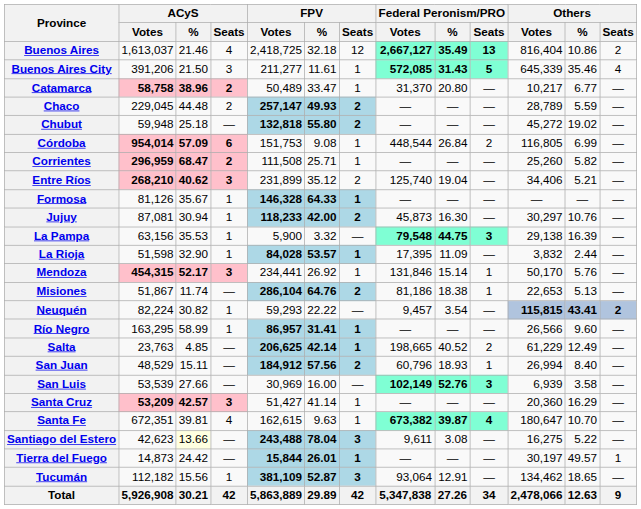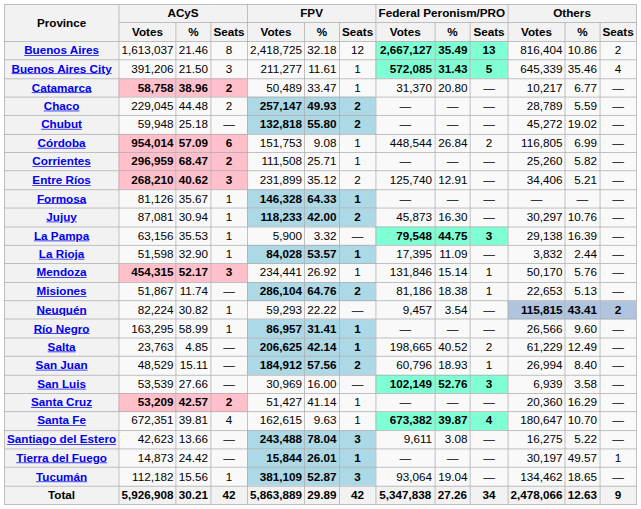 <table class="wikitable sortable plainrowheaders" style="text-align:right;">
 <tr>
 <th rowspan=2>Province</th>
 <th colspan=3>ACyS</th>
 <th colspan=3>FPV</th>
 <th colspan=3>Federal Peronism/PRO</th>
 <th colspan=3>Others</th>
 </tr>
 <tr>
 <th>Votes</th>
 <th>%</th>
 <th>Seats</th>
 <th>Votes</th>
 <th>%</th>
 <th>Seats</th>
 <th>Votes</th>
 <th>%</th>
 <th>Seats</th>
 <th>Votes</th>
 <th>%</th>
 <th>Seats</th>
 </tr>
 <tr>
 <th scope=row><a href='#'>Buenos Aires</a></th>
 <td>1,613,037</td>
 <td>21.46</td>
-<td align=center>4</td>
+<td align=center>8</td>
 <td>2,418,725</td>
 <td>32.18</td>
 <td align=center>12</td>
 <td bgcolor=Aquamarine><strong>2,667,127</strong></td>
 <td bgcolor=Aquamarine><strong>35.49</strong></td>
 <td bgcolor=Aquamarine align=center><strong>13</strong></td>
 <td>816,404</td>
 <td>10.86</td>
 <td align=center>2</td>
 </tr>
 <tr>
 <th scope=row><a href='#'>Buenos Aires City</a></th>
 <td>391,206</td>
 <td>21.50</td>
 <td align=center>3</td>
 <td>211,277</td>
 <td>11.61</td>
 <td align=center>1</td>
 <td bgcolor=Aquamarine><strong>572,085</strong></td>
 <td bgcolor=Aquamarine><strong>31.43</strong></td>
 <td bgcolor=Aquamarine align=center><strong>5</strong></td>
 <td>645,339</td>
 <td>35.46</td>
 <td align=center>4</td>
 </tr>
 <tr>
 <th scope=row><a href='#'>Catamarca</a></th>
 <td bgcolor=pink><strong>58,758</strong></td>
 <td bgcolor=pink><strong>38.96</strong></td>
 <td bgcolor=pink align=center><strong>2</strong></td>
 <td>50,489</td>
 <td>33.47</td>
 <td align=center>1</td>
 <td>31,370</td>
 <td>20.80</td>
 <td align=center>—</td>
 <td>10,217</td>
 <td>6.77</td>
 <td align=center>—</td>
 </tr>
 <tr>
 <th scope=row><a href='#'>Chaco</a></th>
 <td>229,045</td>
 <td>44.48</td>
 <td align=center>2</td>
 <td bgcolor=lightblue><strong>257,147</strong></td>
 <td bgcolor=lightblue><strong>49.93</strong></td>
 <td bgcolor=lightblue align=center><strong>2</strong></td>
 <td align=center>—</td>
 <td align=center>—</td>
 <td align=center>—</td>
 <td>28,789</td>
 <td>5.59</td>
 <td align=center>—</td>
 </tr>
 <tr>
 <th scope=row><a href='#'>Chubut</a></th>
 <td>59,948</td>
 <td>25.18</td>
 <td align=center>—</td>
 <td bgcolor=lightblue><strong>132,818</strong></td>
 <td bgcolor=lightblue><strong>55.80</strong></td>
 <td bgcolor=lightblue align=center><strong>2</strong></td>
 <td align=center>—</td>
 <td align=center>—</td>
 <td align=center>—</td>
 <td>45,272</td>
 <td>19.02</td>
 <td align=center>—</td>
 </tr>
 <tr>
 <th scope=row><a href='#'>Córdoba</a></th>
 <td bgcolor=pink><strong>954,014</strong></td>
 <td bgcolor=pink><strong>57.09</strong></td>
 <td bgcolor=pink align=center><strong>6</strong></td>
 <td>151,753</td>
 <td>9.08</td>
 <td align=center>1</td>
 <td>448,544</td>
 <td>26.84</td>
 <td align=center>2</td>
 <td>116,805</td>
 <td>6.99</td>
 <td align=center>—</td>
 </tr>
 <tr>
 <th scope=row><a href='#'>Corrientes</a></th>
 <td bgcolor=pink><strong>296,959</strong></td>
 <td bgcolor=pink><strong>68.47</strong></td>
 <td bgcolor=pink align=center><strong>2</strong></td>
 <td>111,508</td>
 <td>25.71</td>
 <td align=center>1</td>
 <td align=center>—</td>
 <td align=center>—</td>
 <td align=center>—</td>
 <td>25,260</td>
 <td>5.82</td>
 <td align=center>—</td>
 </tr>
 <tr>
 <th scope=row><a href='#'>Entre Ríos</a></th>
 <td bgcolor=pink><strong>268,210</strong></td>
 <td bgcolor=pink><strong>40.62</strong></td>
 <td bgcolor=pink align=center><strong>3</strong></td>
 <td>231,899</td>
 <td>35.12</td>
 <td align=center>2</td>
 <td>125,740</td>
-<td>19.04</td>
+<td>12.91</td>
 <td align=center>—</td>
 <td>34,406</td>
 <td>5.21</td>
 <td align=center>—</td>
 </tr>
 <tr>
 <th scope=row><a href='#'>Formosa</a></th>
 <td>81,126</td>
 <td>35.67</td>
 <td align=center>1</td>
 <td bgcolor=lightblue><strong>146,328</strong></td>
 <td bgcolor=lightblue><strong>64.33</strong></td>
 <td bgcolor=lightblue align=center><strong>1</strong></td>
 <td align=center>—</td>
 <td align=center>—</td>
 <td align=center>—</td>
 <td align=center>—</td>
 <td align=center>—</td>
 <td align=center>—</td>
 </tr>
 <tr>
 <th scope=row><a href='#'>Jujuy</a></th>
 <td>87,081</td>
 <td>30.94</td>
 <td align=center>1</td>
 <td bgcolor=lightblue><strong>118,233</strong></td>
 <td bgcolor=lightblue><strong>42.00</strong></td>
 <td bgcolor=lightblue align=center><strong>2</strong></td>
 <td>45,873</td>
 <td>16.30</td>
 <td align=center>—</td>
 <td>30,297</td>
 <td>10.76</td>
 <td align=center>—</td>
 </tr>
 <tr>
 <th scope=row><a href='#'>La Pampa</a></th>
 <td>63,156</td>
 <td>35.53</td>
 <td align=center>1</td>
 <td>5,900</td>
 <td>3.32</td>
 <td align=center>—</td>
 <td bgcolor=Aquamarine><strong>79,548</strong></td>
 <td bgcolor=Aquamarine><strong>44.75</strong></td>
 <td bgcolor=Aquamarine align=center><strong>3</strong></td>
 <td>29,138</td>
 <td>16.39</td>
 <td align=center>—</td>
 </tr>
 <tr>
 <th scope=row><a href='#'>La Rioja</a></th>
 <td>51,598</td>
 <td>32.90</td>
 <td align=center>1</td>
 <td bgcolor=lightblue><strong>84,028</strong></td>
 <td bgcolor=lightblue><strong>53.57</strong></td>
 <td bgcolor=lightblue align=center><strong>1</strong></td>
 <td>17,395</td>
 <td>11.09</td>
 <td align=center>—</td>
 <td>3,832</td>
 <td>2.44</td>
 <td align=center>—</td>
 </tr>
 <tr>
 <th scope=row><a href='#'>Mendoza</a></th>
 <td bgcolor=pink><strong>454,315</strong></td>
 <td bgcolor=pink><strong>52.17</strong></td>
 <td bgcolor=pink align=center><strong>3</strong></td>
 <td>234,441</td>
 <td>26.92</td>
 <td align=center>1</td>
 <td>131,846</td>
 <td>15.14</td>
 <td align=center>1</td>
 <td>50,170</td>
 <td>5.76</td>
 <td align=center>—</td>
 </tr>
 <tr>
 <th scope=row><a href='#'>Misiones</a></th>
 <td>51,867</td>
 <td>11.74</td>
 <td align=center>—</td>
 <td bgcolor=lightblue><strong>286,104</strong></td>
 <td bgcolor=lightblue><strong>64.76</strong></td>
 <td bgcolor=lightblue align=center><strong>2</strong></td>
 <td>81,186</td>
 <td>18.38</td>
 <td align=center>1</td>
 <td>22,653</td>
 <td>5.13</td>
 <td align=center>—</td>
 </tr>
 <tr>
 <th scope=row><a href='#'>Neuquén</a></th>
 <td>82,224</td>
 <td>30.82</td>
 <td align=center>1</td>
 <td>59,293</td>
 <td>22.22</td>
 <td align=center>—</td>
 <td>9,457</td>
 <td>3.54</td>
 <td align=center>—</td>
 <td bgcolor=LightSteelBlue><strong>115,815</strong></td>
 <td bgcolor=LightSteelBlue><strong>43.41</strong></td>
 <td bgcolor=LightSteelBlue align=center><strong>2</strong></td>
 </tr>
 <tr>
 <th scope=row><a href='#'>Río Negro</a></th>
 <td>163,295</td>
 <td>58.99</td>
 <td align=center>1</td>
 <td bgcolor=lightblue><strong>86,957</strong></td>
 <td bgcolor=lightblue><strong>31.41</strong></td>
 <td bgcolor=lightblue align=center><strong>1</strong></td>
 <td align=center>—</td>
 <td align=center>—</td>
 <td align=center>—</td>
 <td>26,566</td>
 <td>9.60</td>
 <td align=center>—</td>
 </tr>
 <tr>
 <th scope=row><a href='#'>Salta</a></th>
 <td>23,763</td>
 <td>4.85</td>
 <td align=center>—</td>
 <td bgcolor=lightblue><strong>206,625</strong></td>
 <td bgcolor=lightblue><strong>42.14</strong></td>
 <td bgcolor=lightblue align=center><strong>1</strong></td>
 <td>198,665</td>
 <td>40.52</td>
 <td align=center>2</td>
 <td>61,229</td>
 <td>12.49</td>
 <td align=center>—</td>
 </tr>
 <tr>
 <th scope=row><a href='#'>San Juan</a></th>
 <td>48,529</td>
 <td>15.11</td>
 <td align=center>—</td>
 <td bgcolor=lightblue><strong>184,912</strong></td>
 <td bgcolor=lightblue><strong>57.56</strong></td>
 <td bgcolor=lightblue align=center><strong>2</strong></td>
 <td>60,796</td>
 <td>18.93</td>
 <td align=center>1</td>
 <td>26,994</td>
 <td>8.40</td>
 <td align=center>—</td>
 </tr>
 <tr>
 <th scope=row><a href='#'>San Luis</a></th>
 <td>53,539</td>
 <td>27.66</td>
 <td align=center>—</td>
 <td>30,969</td>
 <td>16.00</td>
 <td align=center>—</td>
 <td bgcolor=Aquamarine><strong>102,149</strong></td>
 <td bgcolor=Aquamarine><strong>52.76</strong></td>
 <td bgcolor=Aquamarine align=center><strong>3</strong></td>
 <td>6,939</td>
 <td>3.58</td>
 <td align=center>—</td>
 </tr>
 <tr>
 <th scope=row><a href='#'>Santa Cruz</a></th>
 <td bgcolor=pink><strong>53,209</strong></td>
 <td bgcolor=pink><strong>42.57</strong></td>
-<td bgcolor=pink align=center><strong>3</strong></td>
+<td bgcolor=pink align=center><strong>2</strong></td>
 <td>51,427</td>
 <td>41.14</td>
 <td align=center>1</td>
 <td align=center>—</td>
 <td align=center>—</td>
 <td align=center>—</td>
 <td>20,360</td>
 <td>16.29</td>
 <td align=center>—</td>
 </tr>
 <tr>
 <th scope=row><a href='#'>Santa Fe</a></th>
 <td>672,351</td>
 <td>39.81</td>
 <td align=center>4</td>
 <td>162,615</td>
 <td>9.63</td>
 <td align=center>1</td>
 <td bgcolor=Aquamarine><strong>673,382</strong></td>
 <td bgcolor=Aquamarine><strong>39.87</strong></td>
 <td bgcolor=Aquamarine align=center><strong>4</strong></td>
 <td>180,647</td>
 <td>10.70</td>
 <td align=center>—</td>
 </tr>
 <tr>
 <th scope=row><a href='#'>Santiago del Estero</a></th>
 <td>42,623</td>
-<td style="background: lightyellow;">13.66</td>
+<td>13.66</td>
 <td align=center>—</td>
 <td bgcolor=lightblue><strong>243,488</strong></td>
 <td bgcolor=lightblue><strong>78.04</strong></td>
 <td bgcolor=lightblue align=center><strong>3</strong></td>
 <td>9,611</td>
 <td>3.08</td>
 <td align=center>—</td>
 <td>16,275</td>
 <td>5.22</td>
 <td align=center>—</td>
 </tr>
 <tr>
 <th scope=row><a href='#'>Tierra del Fuego</a></th>
 <td>14,873</td>
 <td>24.42</td>
 <td align=center>—</td>
 <td bgcolor=lightblue><strong>15,844</strong></td>
 <td bgcolor=lightblue><strong>26.01</strong></td>
 <td bgcolor=lightblue align=center><strong>1</strong></td>
 <td align=center>—</td>
 <td align=center>—</td>
 <td align=center>—</td>
 <td>30,197</td>
 <td>49.57</td>
 <td align=center>1</td>
 </tr>
 <tr>
 <th scope=row><a href='#'>Tucumán</a></th>
 <td>112,182</td>
 <td>15.56</td>
 <td align=center>1</td>
 <td bgcolor=lightblue><strong>381,109</strong></td>
 <td bgcolor=lightblue><strong>52.87</strong></td>
 <td bgcolor=lightblue align=center><strong>3</strong></td>
 <td>93,064</td>
-<td>12.91</td>
+<td>19.04</td>
 <td align=center>—</td>
 <td>134,462</td>
 <td>18.65</td>
 <td align=center>—</td>
 </tr>
 <tr>
 <th>Total</th>
 <th>5,926,908</th>
 <th>30.21</th>
 <th>42</th>
 <th>5,863,889</th>
 <th>29.89</th>
 <th>42</th>
 <th>5,347,838</th>
 <th>27.26</th>
 <th>34</th>
 <th>2,478,066</th>
 <th>12.63</th>
 <th>9</th>
 </tr>
 </table>
